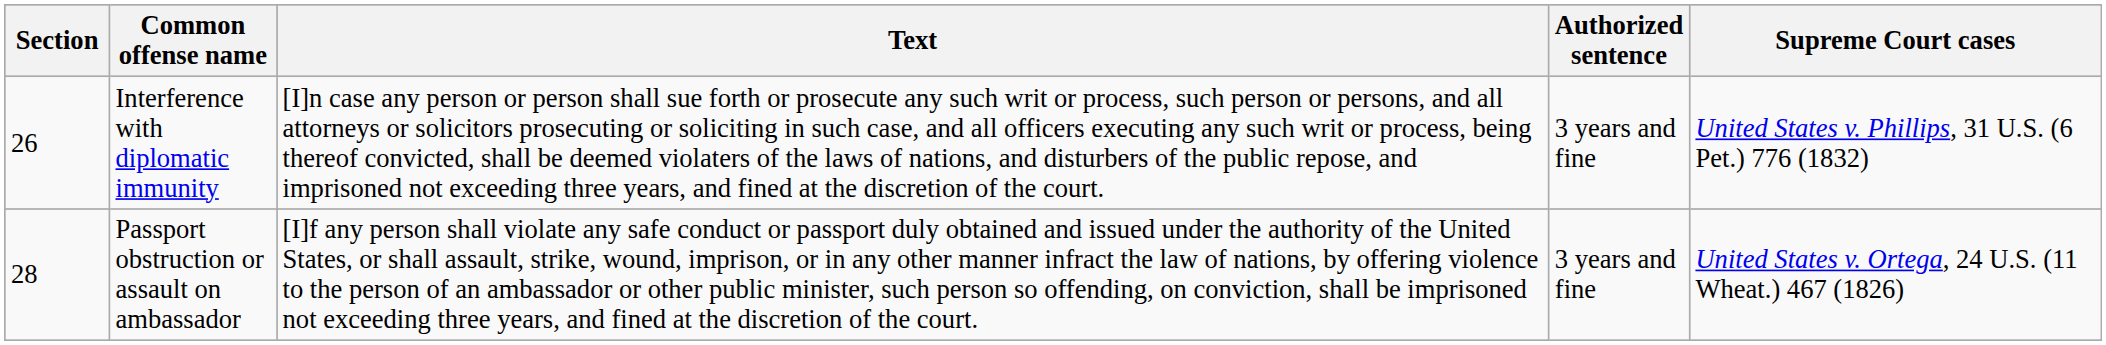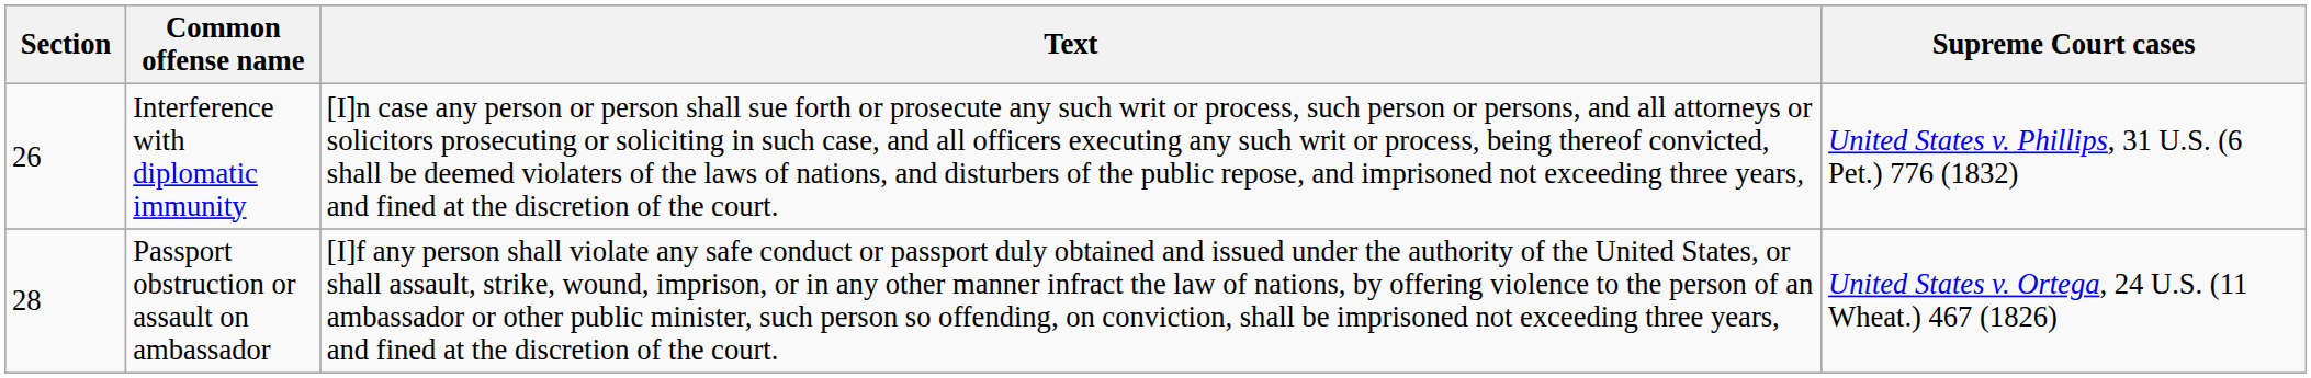 <table class="wikitable" style="width:100%">
 <tr>
 <th scope=col width="5%">Section</th>
 <th scope=col width="8%">Common offense name</th>
 <th scope=col width="62%">Text</th>
-<th scope=col widht="5%">Authorized sentence</th>
 <th scope=col width="20%">Supreme Court cases</th>
 </tr>
 <tr>
 <td>26</td>
 <td>Interference with <a href='#'>diplomatic immunity</a></td>
 <td>[I]n case any person or person shall sue forth or prosecute any such writ or process, such person or persons, and all attorneys or solicitors prosecuting or soliciting in such case, and all officers executing any such writ or process, being thereof convicted, shall be deemed violaters of the laws of nations, and disturbers of the public repose, and imprisoned not exceeding three years, and fined at the discretion of the court.</td>
-<td>3 years and fine</td>
 <td><em><a href='#'>United States v. Phillips</a></em>, 31 U.S. (6 Pet.) 776 (1832)</td>
 </tr>
 <tr>
 <td>28</td>
 <td>Passport obstruction or assault on ambassador</td>
 <td>[I]f any person shall violate any safe conduct or passport duly obtained and issued under the authority of the United States, or shall assault, strike, wound, imprison, or in any other manner infract the law of nations, by offering violence to the person of an ambassador or other public minister, such person so offending, on conviction, shall be imprisoned not exceeding three years, and fined at the discretion of the court.</td>
-<td>3 years and fine</td>
 <td><em><a href='#'>United States v. Ortega</a></em>, 24 U.S. (11 Wheat.) 467 (1826)</td>
 </tr>
 </table>
